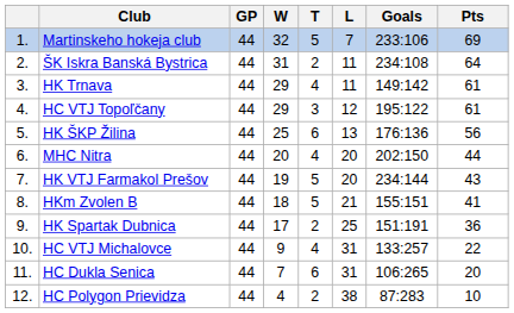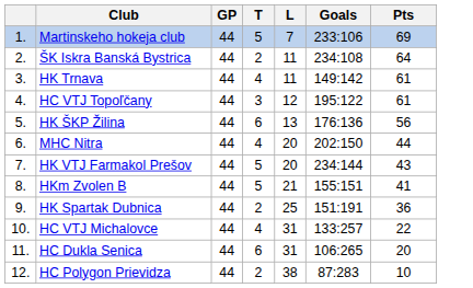 <table class="wikitable">
 <tr>
 <th width="30"></th>
 <th width="200">Club</th>
 <th width="30">GP</th>
-<th width="30">W</th>
 <th width="30">T</th>
 <th width="30">L</th>
 <th width="70">Goals</th>
 <th width="70">Pts</th>
 </tr>
 <tr bgcolor="#BCD2EE" align="center">
 <td>1.</td>
 <td align="left"><a href='#'>Martinskeho hokeja club</a></td>
 <td>44</td>
-<td>32</td>
 <td>5</td>
 <td>7</td>
 <td>233:106</td>
 <td>69</td>
 </tr>
 <tr bgcolor="#FFFFFF" align="center">
 <td>2.</td>
 <td align="left"><a href='#'>ŠK Iskra Banská Bystrica</a></td>
 <td>44</td>
-<td>31</td>
 <td>2</td>
 <td>11</td>
 <td>234:108</td>
 <td>64</td>
 </tr>
 <tr bgcolor="#FFFFFF" align="center">
 <td>3.</td>
 <td align="left"><a href='#'>HK Trnava</a></td>
 <td>44</td>
-<td>29</td>
 <td>4</td>
 <td>11</td>
 <td>149:142</td>
 <td>61</td>
 </tr>
 <tr bgcolor="#FFFFFF" align="center">
 <td>4.</td>
 <td align="left"><a href='#'>HC VTJ Topoľčany</a></td>
 <td>44</td>
-<td>29</td>
 <td>3</td>
 <td>12</td>
 <td>195:122</td>
 <td>61</td>
 </tr>
 <tr bgcolor="#FFFFFF" align="center">
 <td>5.</td>
 <td align="left"><a href='#'>HK ŠKP Žilina</a></td>
 <td>44</td>
-<td>25</td>
 <td>6</td>
 <td>13</td>
 <td>176:136</td>
 <td>56</td>
 </tr>
 <tr bgcolor="#FFFFFF" align="center">
 <td>6.</td>
 <td align="left"><a href='#'>MHC Nitra</a></td>
 <td>44</td>
-<td>20</td>
 <td>4</td>
 <td>20</td>
 <td>202:150</td>
 <td>44</td>
 </tr>
 <tr bgcolor="#FFFFFF" align="center">
 <td>7.</td>
 <td align="left"><a href='#'>HK VTJ Farmakol Prešov</a></td>
 <td>44</td>
-<td>19</td>
 <td>5</td>
 <td>20</td>
 <td>234:144</td>
 <td>43</td>
 </tr>
 <tr bgcolor="#FFFFFF" align="center">
 <td>8.</td>
 <td align="left"><a href='#'>HKm Zvolen B</a></td>
 <td>44</td>
-<td>18</td>
 <td>5</td>
 <td>21</td>
 <td>155:151</td>
 <td>41</td>
 </tr>
 <tr bgcolor="#FFFFFF" align="center">
 <td>9.</td>
 <td align="left"><a href='#'>HK Spartak Dubnica</a></td>
 <td>44</td>
-<td>17</td>
 <td>2</td>
 <td>25</td>
 <td>151:191</td>
 <td>36</td>
 </tr>
 <tr bgcolor="#FFFFFF" align="center">
 <td>10.</td>
 <td align="left"><a href='#'>HC VTJ Michalovce</a></td>
 <td>44</td>
-<td>9</td>
 <td>4</td>
 <td>31</td>
 <td>133:257</td>
 <td>22</td>
 </tr>
 <tr bgcolor="#FFFFFF" align="center">
 <td>11.</td>
 <td align="left"><a href='#'>HC Dukla Senica</a></td>
 <td>44</td>
-<td>7</td>
 <td>6</td>
 <td>31</td>
 <td>106:265</td>
 <td>20</td>
 </tr>
 <tr bgcolor="#FFFFFF" align="center">
 <td>12.</td>
 <td align="left"><a href='#'>HC Polygon Prievidza</a></td>
 <td>44</td>
-<td>4</td>
 <td>2</td>
 <td>38</td>
 <td>87:283</td>
 <td>10</td>
 </tr>
 </table>
